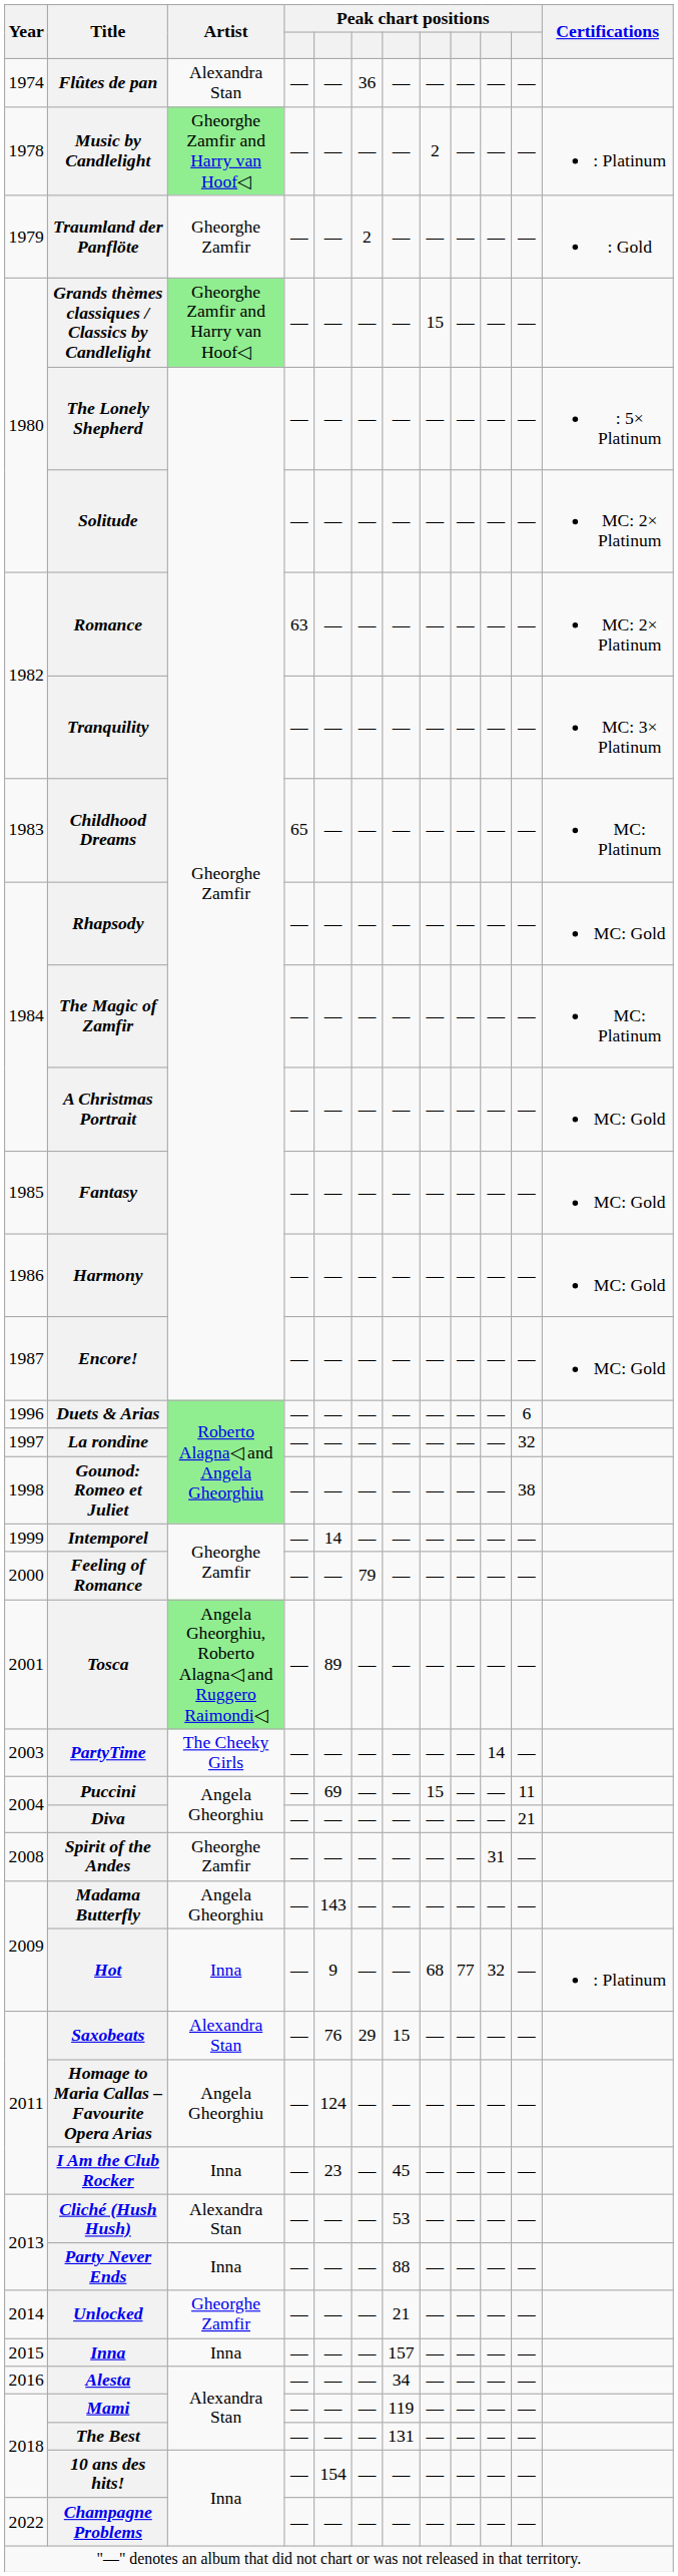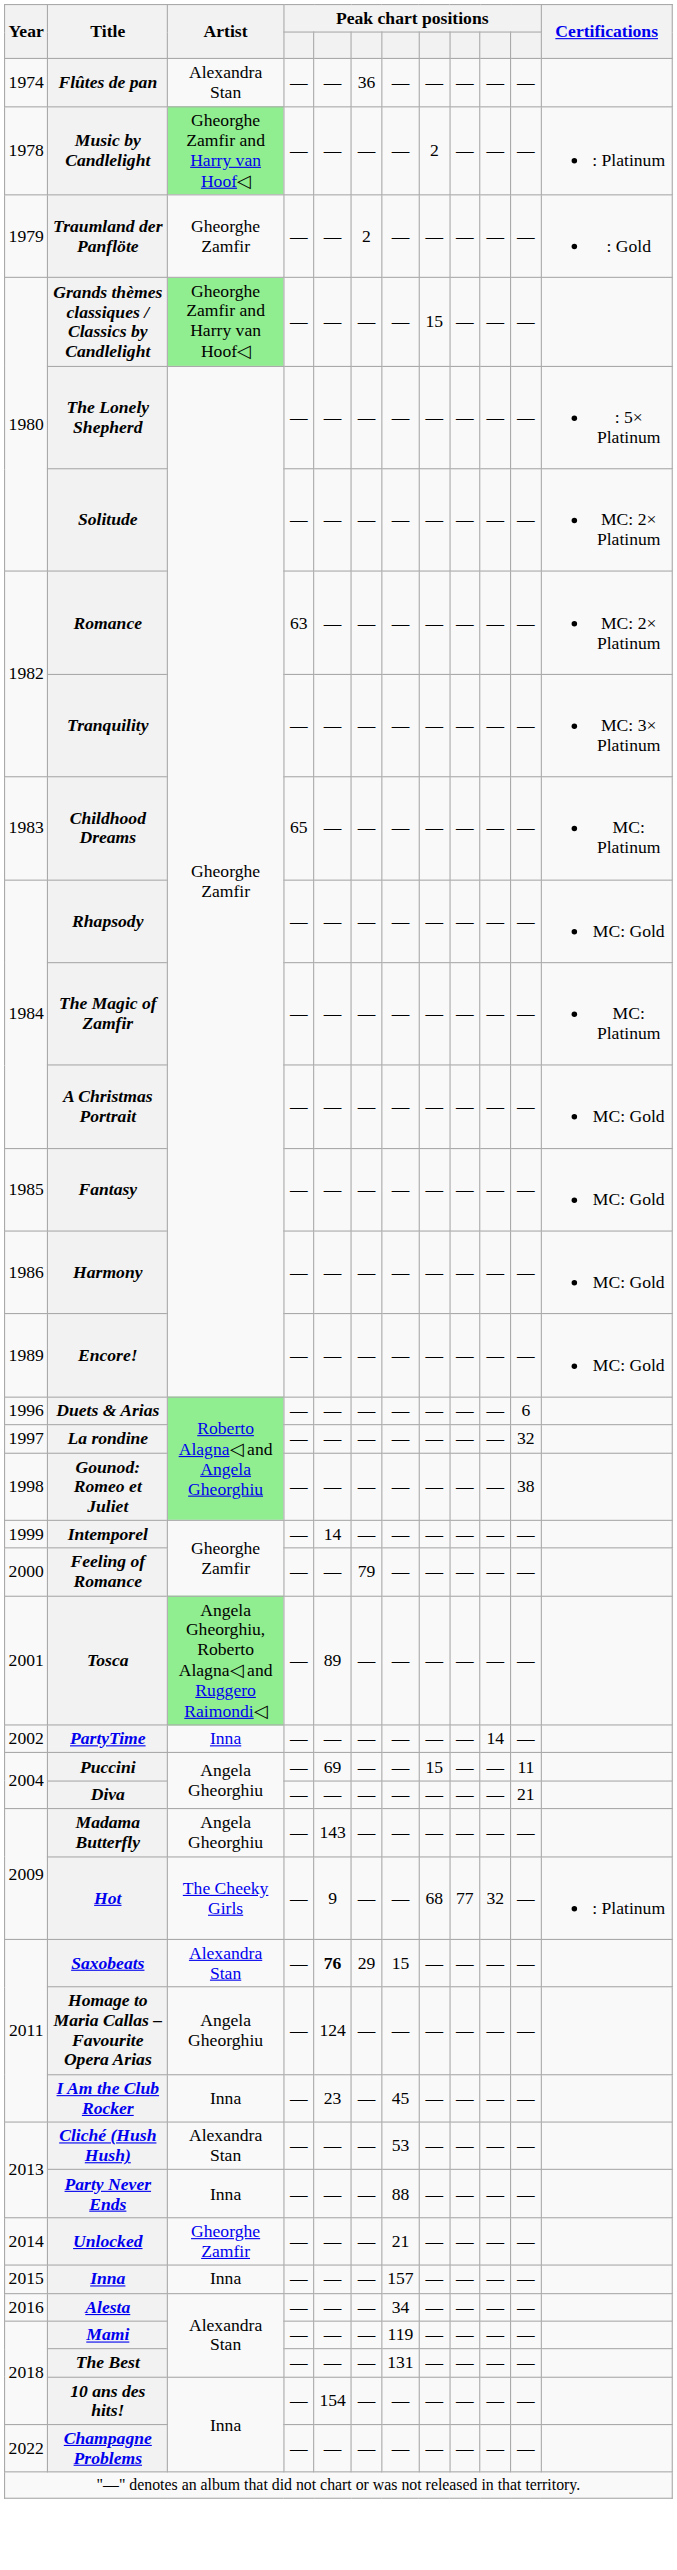 <table class="wikitable plainrowheaders" style="text-align:center;">
 <tr>
 <th scope="col" rowspan="2" style="width:1em;">Year</th>
 <th scope="col" rowspan="2" style="width:11em;">Title</th>
 <th scope="col" rowspan="2" style="width:11em;">Artist</th>
 <th scope="col" colspan="8">Peak chart positions</th>
 <th scope="col" rowspan="2" style="width:10em;"><a href='#'>Certifications</a></th>
 </tr>
 <tr>
 <th scope="col" style="width:2.5em;font-size:90%;"><a href='#'></a><br></th>
 <th scope="col" style="width:2.5em;font-size:90%;"><a href='#'></a><br></th>
 <th scope="col" style="width:2.5em;font-size:90%;"><a href='#'></a><br></th>
 <th scope="col" style="width:2.5em;font-size:90%;"><a href='#'></a><br></th>
 <th scope="col" style="width:2.5em;font-size:90%;"><a href='#'></a><br></th>
 <th scope="col" style="width:2.5em;font-size:90%;"><a href='#'></a><br></th>
 <th scope="col" style="width:2.5em;font-size:90%;"><a href='#'></a><br></th>
 <th scope="col" style="width:2.5em;font-size:90%;"><a href='#'></a><br></th>
 </tr>
 <tr>
 <td>1974</td>
 <th scope="row"><em>Flûtes de pan</em></th>
 <td>Alexandra Stan</td>
 <td>—</td>
 <td>—</td>
 <td>36</td>
 <td>—</td>
 <td>—</td>
 <td>—</td>
 <td>—</td>
 <td>—</td>
 <td></td>
 </tr>
 <tr>
 <td>1978</td>
 <th scope="row"><em>Music by Candlelight</em></th>
 <td rowspan="1" bgcolor="lightgreen">Gheorghe Zamfir and <a href='#'>Harry van Hoof</a>◁</td>
 <td>—</td>
 <td>—</td>
 <td>—</td>
 <td>—</td>
 <td>2</td>
 <td>—</td>
 <td>—</td>
 <td>—</td>
 <td><br><ul><li><a href='#'></a>: Platinum</li></ul></td>
 </tr>
 <tr>
 <td>1979</td>
 <th scope="row"><em>Traumland der Panflöte</em></th>
 <td rowspan="1">Gheorghe Zamfir</td>
 <td>—</td>
 <td>—</td>
 <td>2</td>
 <td>—</td>
 <td>—</td>
 <td>—</td>
 <td>—</td>
 <td>—</td>
 <td><br><ul><li><a href='#'></a>: Gold</li></ul></td>
 </tr>
 <tr>
 <td rowspan="3">1980</td>
 <th scope="row"><em>Grands thèmes classiques / Classics by Candlelight</em></th>
 <td rowspan="1" bgcolor="lightgreen">Gheorghe Zamfir and Harry van Hoof◁</td>
 <td>—</td>
 <td>—</td>
 <td>—</td>
 <td>—</td>
 <td>15</td>
 <td>—</td>
 <td>—</td>
 <td>—</td>
 <td></td>
 </tr>
 <tr>
 <th scope="row"><em>The Lonely Shepherd</em></th>
 <td rowspan="11">Gheorghe Zamfir</td>
 <td>—</td>
 <td>—</td>
 <td>—</td>
 <td>—</td>
 <td>—</td>
 <td>—</td>
 <td>—</td>
 <td>—</td>
 <td><br><ul><li><a href='#'></a>: 5× Platinum</li></ul></td>
 </tr>
 <tr>
 <th scope="row"><em>Solitude</em></th>
 <td>—</td>
 <td>—</td>
 <td>—</td>
 <td>—</td>
 <td>—</td>
 <td>—</td>
 <td>—</td>
 <td>—</td>
 <td><br><ul><li>MC: 2× Platinum</li></ul></td>
 </tr>
 <tr>
 <td rowspan="2">1982</td>
 <th scope="row"><em>Romance</em></th>
 <td>63</td>
 <td>—</td>
 <td>—</td>
 <td>—</td>
 <td>—</td>
 <td>—</td>
 <td>—</td>
 <td>—</td>
 <td><br><ul><li>MC: 2× Platinum</li></ul></td>
 </tr>
 <tr>
 <th scope="row"><em>Tranquility</em></th>
 <td>—</td>
 <td>—</td>
 <td>—</td>
 <td>—</td>
 <td>—</td>
 <td>—</td>
 <td>—</td>
 <td>—</td>
 <td><br><ul><li>MC: 3× Platinum</li></ul></td>
 </tr>
 <tr>
 <td rowspan="1">1983</td>
 <th scope="row"><em>Childhood Dreams</em></th>
 <td>65</td>
 <td>—</td>
 <td>—</td>
 <td>—</td>
 <td>—</td>
 <td>—</td>
 <td>—</td>
 <td>—</td>
 <td><br><ul><li>MC: Platinum</li></ul></td>
 </tr>
 <tr>
 <td rowspan="3">1984</td>
 <th scope="row"><em>Rhapsody</em></th>
 <td>—</td>
 <td>—</td>
 <td>—</td>
 <td>—</td>
 <td>—</td>
 <td>—</td>
 <td>—</td>
 <td>—</td>
 <td><br><ul><li>MC: Gold</li></ul></td>
 </tr>
 <tr>
 <th scope="row"><em>The Magic of Zamfir</em></th>
 <td>—</td>
 <td>—</td>
 <td>—</td>
 <td>—</td>
 <td>—</td>
 <td>—</td>
 <td>—</td>
 <td>—</td>
 <td><br><ul><li>MC: Platinum</li></ul></td>
 </tr>
 <tr>
 <th scope="row"><em>A Christmas Portrait</em></th>
 <td>—</td>
 <td>—</td>
 <td>—</td>
 <td>—</td>
 <td>—</td>
 <td>—</td>
 <td>—</td>
 <td>—</td>
 <td><br><ul><li>MC: Gold</li></ul></td>
 </tr>
 <tr>
 <td rowspan="1">1985</td>
 <th scope="row"><em>Fantasy</em></th>
 <td>—</td>
 <td>—</td>
 <td>—</td>
 <td>—</td>
 <td>—</td>
 <td>—</td>
 <td>—</td>
 <td>—</td>
 <td><br><ul><li>MC: Gold</li></ul></td>
 </tr>
 <tr>
 <td rowspan="1">1986</td>
 <th scope="row"><em>Harmony</em></th>
 <td>—</td>
 <td>—</td>
 <td>—</td>
 <td>—</td>
 <td>—</td>
 <td>—</td>
 <td>—</td>
 <td>—</td>
 <td><br><ul><li>MC: Gold</li></ul></td>
 </tr>
 <tr>
-<td rowspan="1">1987</td>
+<td rowspan="1">1989</td>
 <th scope="row"><em>Encore!</em></th>
 <td>—</td>
 <td>—</td>
 <td>—</td>
 <td>—</td>
 <td>—</td>
 <td>—</td>
 <td>—</td>
 <td>—</td>
 <td><br><ul><li>MC: Gold</li></ul></td>
 </tr>
 <tr>
 <td>1996</td>
 <th scope="row"><em>Duets & Arias</em></th>
 <td rowspan="3" bgcolor="lightgreen"><a href='#'>Roberto Alagna</a>◁ and <a href='#'>Angela Gheorghiu</a></td>
 <td>—</td>
 <td>—</td>
 <td>—</td>
 <td>—</td>
 <td>—</td>
 <td>—</td>
 <td>—</td>
 <td>6</td>
 <td></td>
 </tr>
 <tr>
 <td>1997</td>
 <th scope="row"><em>La rondine</em></th>
 <td>—</td>
 <td>—</td>
 <td>—</td>
 <td>—</td>
 <td>—</td>
 <td>—</td>
 <td>—</td>
 <td>32</td>
 <td></td>
 </tr>
 <tr>
 <td>1998</td>
 <th scope="row"><em>Gounod: Romeo et Juliet</em></th>
 <td>—</td>
 <td>—</td>
 <td>—</td>
 <td>—</td>
 <td>—</td>
 <td>—</td>
 <td>—</td>
 <td>38</td>
 <td></td>
 </tr>
 <tr>
 <td>1999</td>
 <th scope="row"><em>Intemporel</em></th>
 <td rowspan="2">Gheorghe Zamfir</td>
 <td>—</td>
 <td>14</td>
 <td>—</td>
 <td>—</td>
 <td>—</td>
 <td>—</td>
 <td>—</td>
 <td>—</td>
 <td></td>
 </tr>
 <tr>
 <td>2000</td>
 <th scope="row"><em>Feeling of Romance</em></th>
 <td>—</td>
 <td>—</td>
 <td>79</td>
 <td>—</td>
 <td>—</td>
 <td>—</td>
 <td>—</td>
 <td>—</td>
 <td></td>
 </tr>
 <tr>
 <td>2001</td>
 <th scope="row"><em>Tosca</em></th>
 <td bgcolor="lightgreen">Angela Gheorghiu, Roberto Alagna◁ and <a href='#'>Ruggero Raimondi</a>◁</td>
 <td>—</td>
 <td>89</td>
 <td>—</td>
 <td>—</td>
 <td>—</td>
 <td>—</td>
 <td>—</td>
 <td>—</td>
 <td></td>
 </tr>
 <tr>
-<td>2003</td>
+<td>2002</td>
 <th scope="row"><em><a href='#'>PartyTime</a></em></th>
-<td><a href='#'>The Cheeky Girls</a></td>
+<td><a href='#'>Inna</a></td>
 <td>—</td>
 <td>—</td>
 <td>—</td>
 <td>—</td>
 <td>—</td>
 <td>—</td>
 <td>14</td>
 <td>—</td>
 <td></td>
 </tr>
 <tr>
 <td rowspan="2">2004</td>
 <th scope="row"><em>Puccini</em></th>
 <td rowspan="2">Angela Gheorghiu</td>
 <td>—</td>
 <td>69</td>
 <td>—</td>
 <td>—</td>
 <td>15</td>
 <td>—</td>
 <td>—</td>
 <td>11</td>
 <td></td>
 </tr>
 <tr>
 <th scope="row"><em>Diva</em></th>
 <td>—</td>
 <td>—</td>
 <td>—</td>
 <td>—</td>
 <td>—</td>
 <td>—</td>
 <td>—</td>
 <td>21</td>
 <td></td>
 </tr>
 <tr>
-<td rowspan="1">2008</td>
-<th scope="row"><em>Spirit of the Andes</em></th>
-<td>Gheorghe Zamfir</td>
-<td>—</td>
-<td>—</td>
-<td>—</td>
-<td>—</td>
-<td>—</td>
-<td>—</td>
-<td>31</td>
-<td>—</td>
-<td></td>
-</tr>
-<tr>
 <td rowspan="2">2009</td>
 <th scope="row"><em>Madama Butterfly</em></th>
 <td rowspan="1">Angela Gheorghiu</td>
 <td>—</td>
 <td>143</td>
 <td>—</td>
 <td>—</td>
 <td>—</td>
 <td>—</td>
 <td>—</td>
 <td>—</td>
 <td></td>
 </tr>
 <tr>
 <th scope="row"><em><a href='#'>Hot</a></em></th>
-<td><a href='#'>Inna</a></td>
+<td><a href='#'>The Cheeky Girls</a></td>
 <td>—</td>
 <td>9</td>
 <td>—</td>
 <td>—</td>
 <td>68</td>
 <td>77</td>
 <td>32</td>
 <td>—</td>
 <td><br><ul><li><a href='#'></a>: Platinum</li></ul></td>
 </tr>
 <tr>
 <td rowspan="3">2011</td>
 <th scope="row"><em><a href='#'>Saxobeats</a></em></th>
 <td><a href='#'>Alexandra Stan</a></td>
 <td>—</td>
-<td>76</td>
+<td><strong>76</strong></td>
 <td>29</td>
 <td>15</td>
 <td>—</td>
 <td>—</td>
 <td>—</td>
 <td>—</td>
 <td></td>
 </tr>
 <tr>
 <th scope="row"><em>Homage to Maria Callas – Favourite Opera Arias</em></th>
 <td>Angela Gheorghiu</td>
 <td>—</td>
 <td>124</td>
 <td>—</td>
 <td>—</td>
 <td>—</td>
 <td>—</td>
 <td>—</td>
 <td>—</td>
 <td></td>
 </tr>
 <tr>
 <th scope="row"><em><a href='#'>I Am the Club Rocker</a></em></th>
 <td>Inna</td>
 <td>—</td>
 <td>23</td>
 <td>—</td>
 <td>45</td>
 <td>—</td>
 <td>—</td>
 <td>—</td>
 <td>—</td>
 <td></td>
 </tr>
 <tr>
 <td rowspan="2">2013</td>
 <th scope="row"><em><a href='#'>Cliché (Hush Hush)</a></em></th>
 <td>Alexandra Stan</td>
 <td>—</td>
 <td>—</td>
 <td>—</td>
 <td>53</td>
 <td>—</td>
 <td>—</td>
 <td>—</td>
 <td>—</td>
 <td></td>
 </tr>
 <tr>
 <th scope="row"><em><a href='#'>Party Never Ends</a></em></th>
 <td>Inna</td>
 <td>—</td>
 <td>—</td>
 <td>—</td>
 <td>88</td>
 <td>—</td>
 <td>—</td>
 <td>—</td>
 <td>—</td>
 <td></td>
 </tr>
 <tr>
 <td>2014</td>
 <th scope="row"><em><a href='#'>Unlocked</a></em></th>
 <td rowspan="1"><a href='#'>Gheorghe Zamfir</a></td>
 <td>—</td>
 <td>—</td>
 <td>—</td>
 <td>21</td>
 <td>—</td>
 <td>—</td>
 <td>—</td>
 <td>—</td>
 <td></td>
 </tr>
 <tr>
 <td>2015</td>
 <th scope="row"><em><a href='#'>Inna</a></em></th>
 <td>Inna</td>
 <td>—</td>
 <td>—</td>
 <td>—</td>
 <td>157</td>
 <td>—</td>
 <td>—</td>
 <td>—</td>
 <td>—</td>
 <td></td>
 </tr>
 <tr>
 <td>2016</td>
 <th scope="row"><em><a href='#'>Alesta</a></em></th>
 <td rowspan="3">Alexandra Stan</td>
 <td>—</td>
 <td>—</td>
 <td>—</td>
 <td>34</td>
 <td>—</td>
 <td>—</td>
 <td>—</td>
 <td>—</td>
 <td></td>
 </tr>
 <tr>
 <td rowspan="3">2018</td>
 <th scope="row"><em><a href='#'>Mami</a></em></th>
 <td>—</td>
 <td>—</td>
 <td>—</td>
 <td>119</td>
 <td>—</td>
 <td>—</td>
 <td>—</td>
 <td>—</td>
 <td></td>
 </tr>
 <tr>
 <th scope="row"><em>The Best</em></th>
 <td>—</td>
 <td>—</td>
 <td>—</td>
 <td>131</td>
 <td>—</td>
 <td>—</td>
 <td>—</td>
 <td>—</td>
 <td></td>
 </tr>
 <tr>
 <th scope="row"><em>10 ans des hits!</em></th>
 <td rowspan="2">Inna</td>
 <td>—</td>
 <td>154</td>
 <td>—</td>
 <td>—</td>
 <td>—</td>
 <td>—</td>
 <td>—</td>
 <td>—</td>
 <td></td>
 </tr>
 <tr>
 <td>2022</td>
 <th scope="row"><em><a href='#'>Champagne Problems</a></em></th>
 <td>—</td>
 <td>—</td>
 <td>—</td>
 <td>—</td>
 <td>—</td>
 <td>—</td>
 <td>—</td>
 <td>—</td>
 <td></td>
 </tr>
 <tr>
 <td colspan="12" style="font-size:90%">"—" denotes an album that did not chart or was not released in that territory.</td>
 </tr>
 </table>
